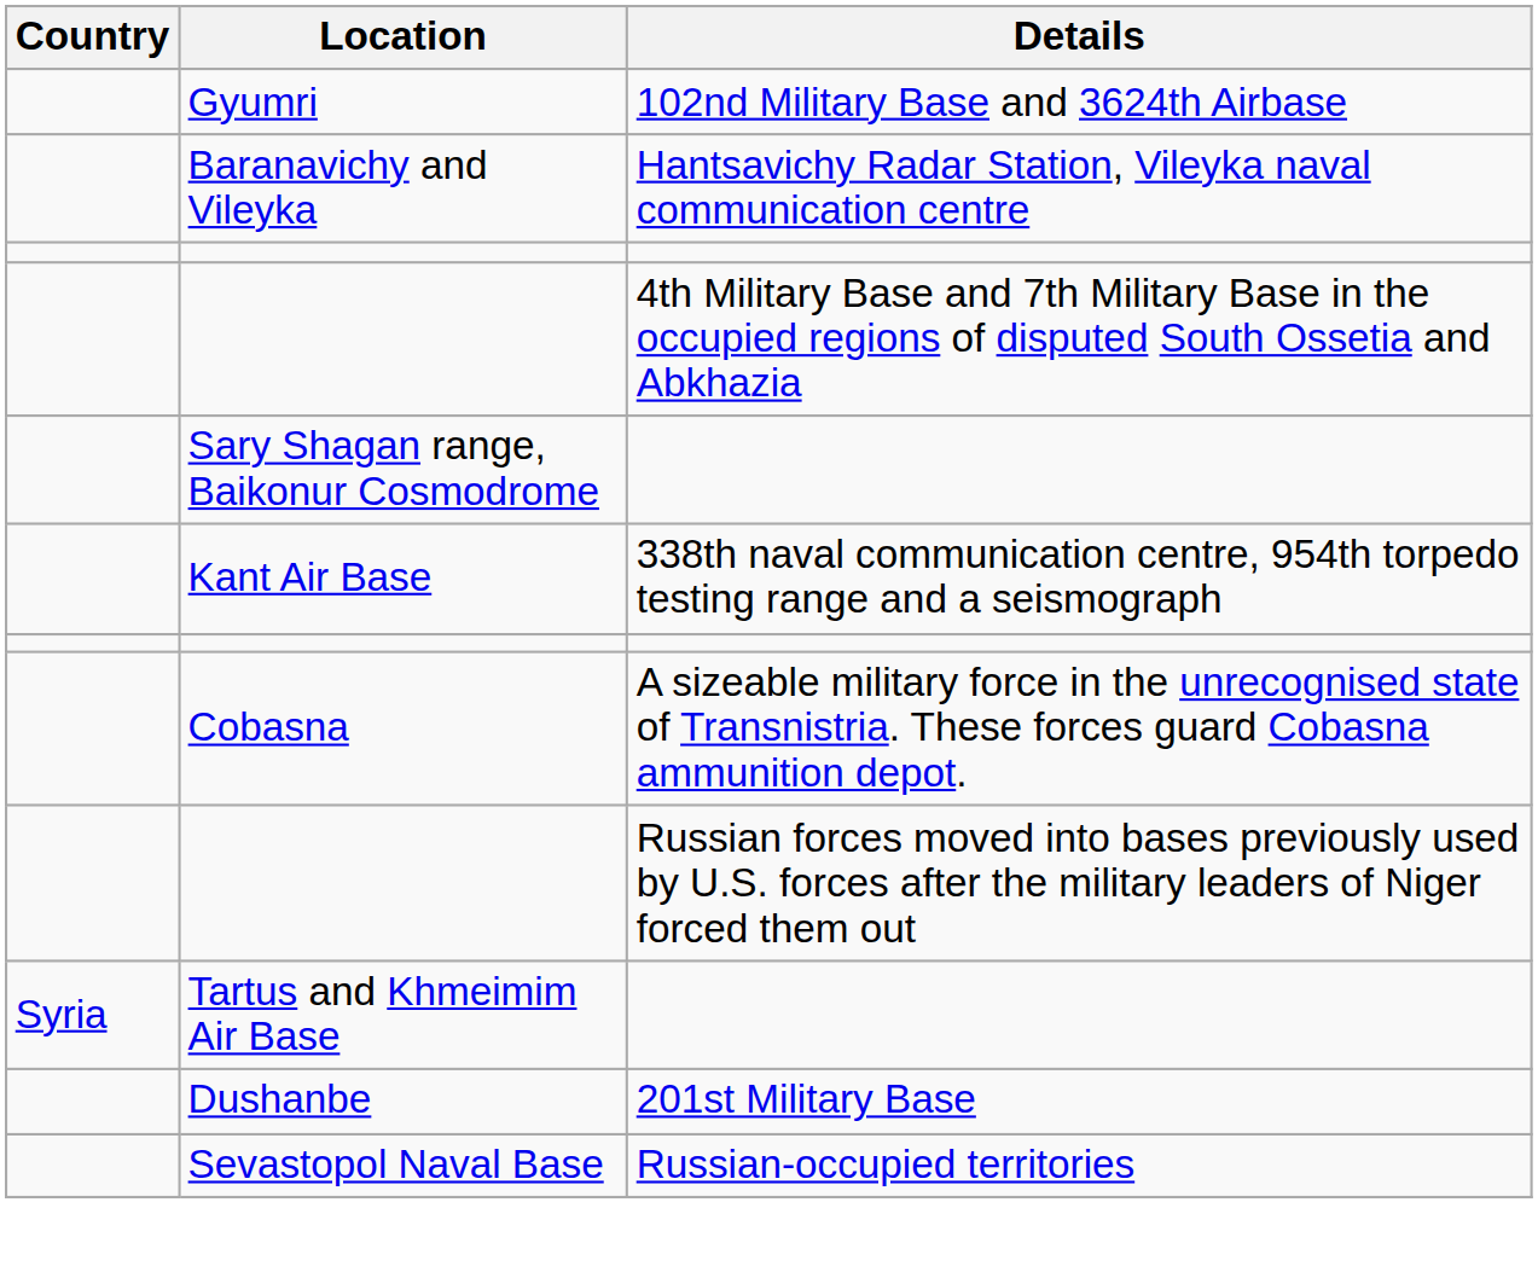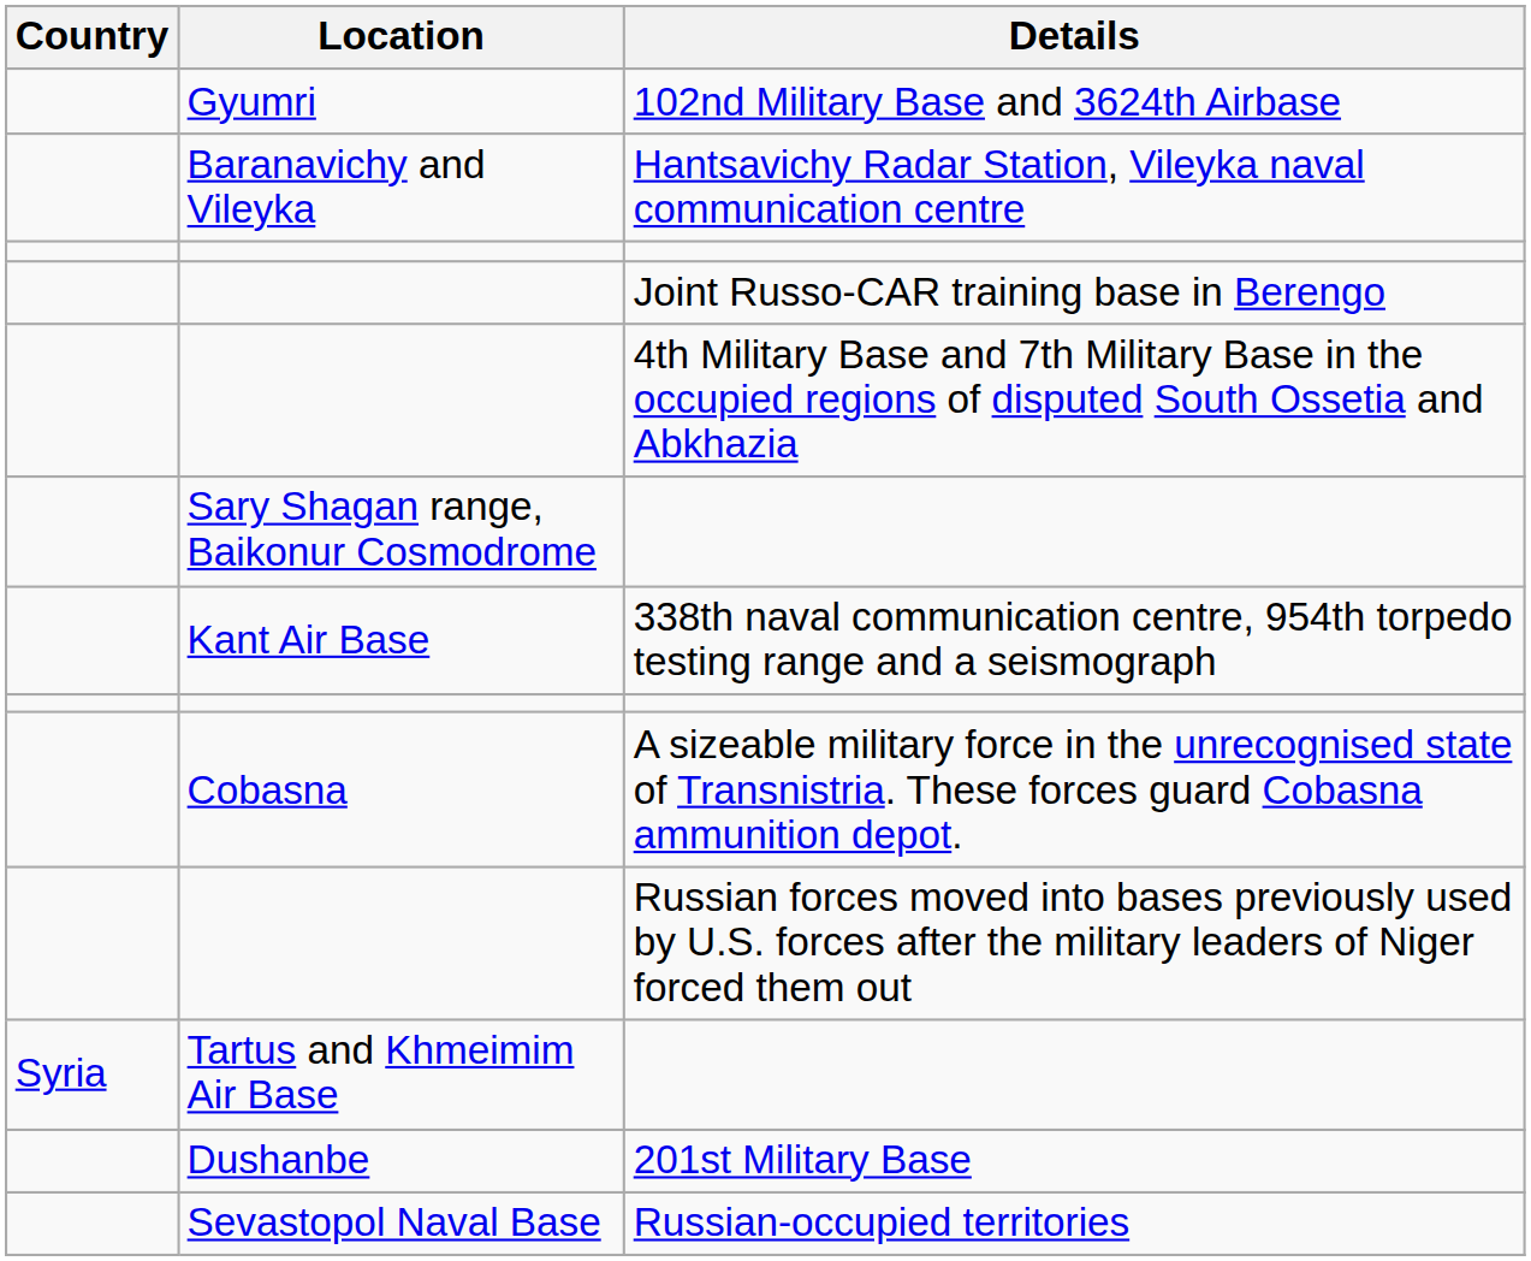 <table class="wikitable">
 <tr>
 <th>Country</th>
 <th>Location</th>
 <th>Details</th>
 </tr>
 <tr>
 <td></td>
 <td><a href='#'>Gyumri</a></td>
 <td><a href='#'>102nd Military Base</a> and <a href='#'>3624th Airbase</a></td>
 </tr>
 <tr>
 <td></td>
 <td><a href='#'>Baranavichy</a> and <a href='#'>Vileyka</a></td>
 <td><a href='#'>Hantsavichy Radar Station</a>, <a href='#'>Vileyka naval communication centre</a></td>
 </tr>
 <tr>
 <td></td>
 <td></td>
 <td></td>
+</tr>
+<tr>
+<td></td>
+<td></td>
+<td>Joint Russo-CAR training base in <a href='#'>Berengo</a></td>
 </tr>
 <tr>
 <td></td>
 <td></td>
 <td>4th Military Base and 7th Military Base in the <a href='#'>occupied regions</a> of <a href='#'>disputed</a> <a href='#'>South Ossetia</a> and <a href='#'>Abkhazia</a></td>
 </tr>
 <tr>
 <td></td>
 <td><a href='#'>Sary Shagan</a> range, <a href='#'>Baikonur Cosmodrome</a></td>
 <td></td>
 </tr>
 <tr>
 <td></td>
 <td><a href='#'>Kant Air Base</a></td>
 <td>338th naval communication centre, 954th torpedo testing range and a seismograph</td>
 </tr>
 <tr>
 <td></td>
 <td></td>
 <td></td>
 </tr>
 <tr>
 <td></td>
 <td><a href='#'>Cobasna</a></td>
 <td>A sizeable military force in the <a href='#'>unrecognised state</a> of <a href='#'>Transnistria</a>. These forces guard <a href='#'>Cobasna ammunition depot</a>.</td>
 </tr>
 <tr>
 <td></td>
 <td></td>
 <td>Russian forces moved into bases previously used by U.S. forces after the military leaders of Niger forced them out</td>
 </tr>
 <tr>
 <td> <a href='#'>Syria</a></td>
 <td><a href='#'>Tartus</a> and  <a href='#'>Khmeimim Air Base</a></td>
 <td></td>
 </tr>
 <tr>
 <td></td>
 <td><a href='#'>Dushanbe</a></td>
 <td><a href='#'>201st Military Base</a></td>
 </tr>
 <tr>
 <td></td>
 <td><a href='#'>Sevastopol Naval Base</a></td>
 <td><a href='#'>Russian-occupied territories</a></td>
 </tr>
 </table>
